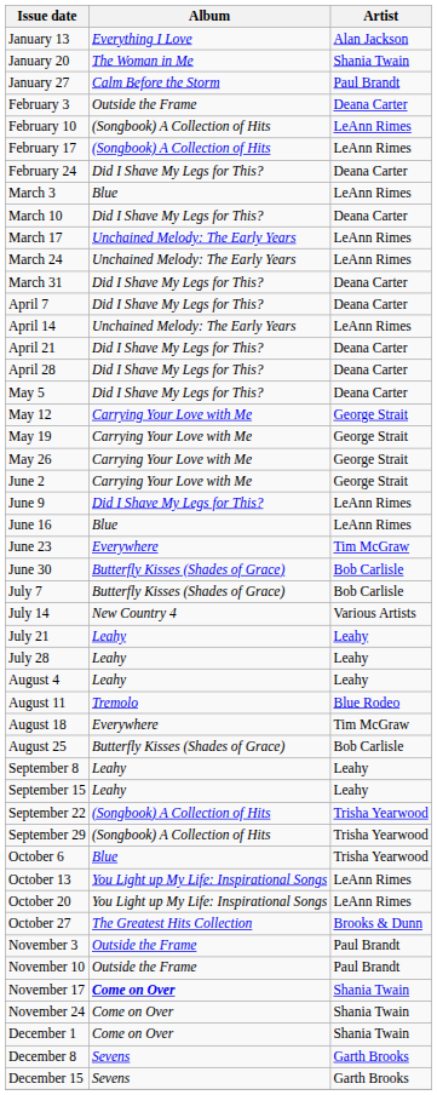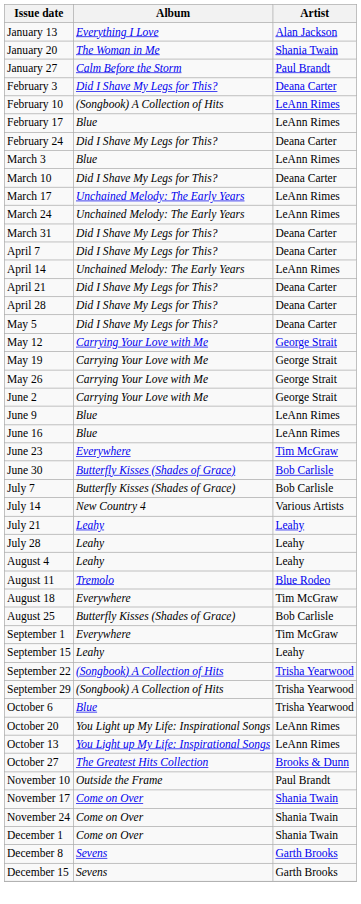 <table class="wikitable">
 <tr>
 <th>Issue date</th>
 <th>Album</th>
 <th>Artist</th>
 </tr>
 <tr>
 <td>January 13</td>
 <td><em><a href='#'>Everything I Love</a></em></td>
 <td><a href='#'>Alan Jackson</a></td>
 </tr>
 <tr>
 <td>January 20</td>
 <td><em><a href='#'>The Woman in Me</a></em></td>
 <td><a href='#'>Shania Twain</a></td>
 </tr>
 <tr>
 <td>January 27</td>
 <td><em><a href='#'>Calm Before the Storm</a></em></td>
 <td><a href='#'>Paul Brandt</a></td>
 </tr>
 <tr>
 <td>February 3</td>
-<td><em>Outside the Frame</em></td>
+<td><em><a href='#'>Did I Shave My Legs for This?</a></em></td>
 <td><a href='#'>Deana Carter</a></td>
 </tr>
 <tr>
 <td>February 10</td>
 <td><em>(Songbook) A Collection of Hits</em></td>
 <td><a href='#'>LeAnn Rimes</a></td>
 </tr>
 <tr>
 <td>February 17</td>
-<td><em><a href='#'>(Songbook) A Collection of Hits</a></em></td>
+<td><em>Blue</em></td>
 <td>LeAnn Rimes</td>
 </tr>
 <tr>
 <td>February 24</td>
 <td><em>Did I Shave My Legs for This?</em></td>
 <td>Deana Carter</td>
 </tr>
 <tr>
 <td>March 3</td>
 <td><em>Blue</em></td>
 <td>LeAnn Rimes</td>
 </tr>
 <tr>
 <td>March 10</td>
 <td><em>Did I Shave My Legs for This?</em></td>
 <td>Deana Carter</td>
 </tr>
 <tr>
 <td>March 17</td>
 <td><em><a href='#'>Unchained Melody: The Early Years</a></em></td>
 <td>LeAnn Rimes</td>
 </tr>
 <tr>
 <td>March 24</td>
 <td><em>Unchained Melody: The Early Years</em></td>
 <td>LeAnn Rimes</td>
 </tr>
 <tr>
 <td>March 31</td>
 <td><em>Did I Shave My Legs for This?</em></td>
 <td>Deana Carter</td>
 </tr>
 <tr>
 <td>April 7</td>
 <td><em>Did I Shave My Legs for This?</em></td>
 <td>Deana Carter</td>
 </tr>
 <tr>
 <td>April 14</td>
 <td><em>Unchained Melody: The Early Years</em></td>
 <td>LeAnn Rimes</td>
 </tr>
 <tr>
 <td>April 21</td>
 <td><em>Did I Shave My Legs for This?</em></td>
 <td>Deana Carter</td>
 </tr>
 <tr>
 <td>April 28</td>
 <td><em>Did I Shave My Legs for This?</em></td>
 <td>Deana Carter</td>
 </tr>
 <tr>
 <td>May 5</td>
 <td><em>Did I Shave My Legs for This?</em></td>
 <td>Deana Carter</td>
 </tr>
 <tr>
 <td>May 12</td>
 <td><em><a href='#'>Carrying Your Love with Me</a></em></td>
 <td><a href='#'>George Strait</a></td>
 </tr>
 <tr>
 <td>May 19</td>
 <td><em>Carrying Your Love with Me</em></td>
 <td>George Strait</td>
 </tr>
 <tr>
 <td>May 26</td>
 <td><em>Carrying Your Love with Me</em></td>
 <td>George Strait</td>
 </tr>
 <tr>
 <td>June 2</td>
 <td><em>Carrying Your Love with Me</em></td>
 <td>George Strait</td>
 </tr>
 <tr>
 <td>June 9</td>
-<td><em><a href='#'>Did I Shave My Legs for This?</a></em></td>
+<td><em>Blue</em></td>
 <td>LeAnn Rimes</td>
 </tr>
 <tr>
 <td>June 16</td>
 <td><em>Blue</em></td>
 <td>LeAnn Rimes</td>
 </tr>
 <tr>
 <td>June 23</td>
 <td><em><a href='#'>Everywhere</a></em></td>
 <td><a href='#'>Tim McGraw</a></td>
 </tr>
 <tr>
 <td>June 30</td>
 <td><em><a href='#'>Butterfly Kisses (Shades of Grace)</a></em></td>
 <td><a href='#'>Bob Carlisle</a></td>
 </tr>
 <tr>
 <td>July 7</td>
 <td><em>Butterfly Kisses (Shades of Grace)</em></td>
 <td>Bob Carlisle</td>
 </tr>
 <tr>
 <td>July 14</td>
 <td><em>New Country 4</em></td>
 <td>Various Artists</td>
 </tr>
 <tr>
 <td>July 21</td>
 <td><em><a href='#'>Leahy</a></em></td>
 <td><a href='#'>Leahy</a></td>
 </tr>
 <tr>
 <td>July 28</td>
 <td><em>Leahy</em></td>
 <td>Leahy</td>
 </tr>
 <tr>
 <td>August 4</td>
 <td><em>Leahy</em></td>
 <td>Leahy</td>
 </tr>
 <tr>
 <td>August 11</td>
 <td><em><a href='#'>Tremolo</a></em></td>
 <td><a href='#'>Blue Rodeo</a></td>
 </tr>
 <tr>
 <td>August 18</td>
 <td><em>Everywhere</em></td>
 <td>Tim McGraw</td>
 </tr>
 <tr>
 <td>August 25</td>
 <td><em>Butterfly Kisses (Shades of Grace)</em></td>
 <td>Bob Carlisle</td>
 </tr>
 <tr>
-<td>September 8</td>
-<td><em>Leahy</em></td>
-<td>Leahy</td>
+<td>September 1</td>
+<td><em>Everywhere</em></td>
+<td>Tim McGraw</td>
 </tr>
 <tr>
 <td>September 15</td>
 <td><em>Leahy</em></td>
 <td>Leahy</td>
 </tr>
 <tr>
 <td>September 22</td>
 <td><em><a href='#'>(Songbook) A Collection of Hits</a></em></td>
 <td><a href='#'>Trisha Yearwood</a></td>
 </tr>
 <tr>
 <td>September 29</td>
 <td><em>(Songbook) A Collection of Hits</em></td>
 <td>Trisha Yearwood</td>
 </tr>
 <tr>
 <td>October 6</td>
 <td><em><a href='#'>Blue</a></em></td>
 <td>Trisha Yearwood</td>
 </tr>
 <tr>
-<td>October 13</td>
-<td><em><a href='#'>You Light up My Life: Inspirational Songs</a></em></td>
+<td>October 20</td>
+<td><em>You Light up My Life: Inspirational Songs</em></td>
 <td>LeAnn Rimes</td>
 </tr>
 <tr>
-<td>October 20</td>
-<td><em>You Light up My Life: Inspirational Songs</em></td>
+<td>October 13</td>
+<td><em><a href='#'>You Light up My Life: Inspirational Songs</a></em></td>
 <td>LeAnn Rimes</td>
 </tr>
 <tr>
 <td>October 27</td>
 <td><em><a href='#'>The Greatest Hits Collection</a></em></td>
 <td><a href='#'>Brooks & Dunn</a></td>
 </tr>
 <tr>
-<td>November 3</td>
-<td><em><a href='#'>Outside the Frame</a></em></td>
-<td>Paul Brandt</td>
-</tr>
-<tr>
 <td>November 10</td>
 <td><em>Outside the Frame</em></td>
 <td>Paul Brandt</td>
 </tr>
 <tr>
 <td>November 17</td>
-<td><strong><em><a href='#'>Come on Over</a></em></strong></td>
+<td><em><a href='#'>Come on Over</a></em></td>
 <td><a href='#'>Shania Twain</a></td>
 </tr>
 <tr>
 <td>November 24</td>
 <td><em>Come on Over</em></td>
 <td>Shania Twain</td>
 </tr>
 <tr>
 <td>December 1</td>
 <td><em>Come on Over</em></td>
 <td>Shania Twain</td>
 </tr>
 <tr>
 <td>December 8</td>
 <td><em><a href='#'>Sevens</a></em></td>
 <td><a href='#'>Garth Brooks</a></td>
 </tr>
 <tr>
 <td>December 15</td>
 <td><em>Sevens</em></td>
 <td>Garth Brooks</td>
 </tr>
 <tr>
 </tr>
 </table>
